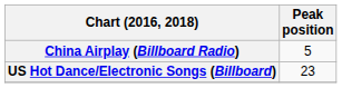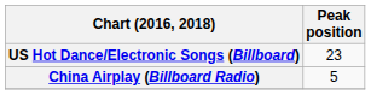 <table class="wikitable plainrowheaders sortable" style="text-align:center;">
 <tr>
 <th>Chart (2016, 2018)</th>
 <th>Peak<br>position</th>
 </tr>
 <tr>
+<th scope="row">US <a href='#'>Hot Dance/Electronic Songs</a> (<a href='#'><em>Billboard</em></a>)</th>
+<td>23</td>
+</tr>
+<tr>
 <th scope="row"><a href='#'>China Airplay</a> (<em><a href='#'>Billboard Radio</a></em>)</th>
 <td>5</td>
 </tr>
 <tr>
-<th scope="row">US <a href='#'>Hot Dance/Electronic Songs</a> (<a href='#'><em>Billboard</em></a>)</th>
-<td>23</td>
-</tr>
-<tr>
 </tr>
 </table>
